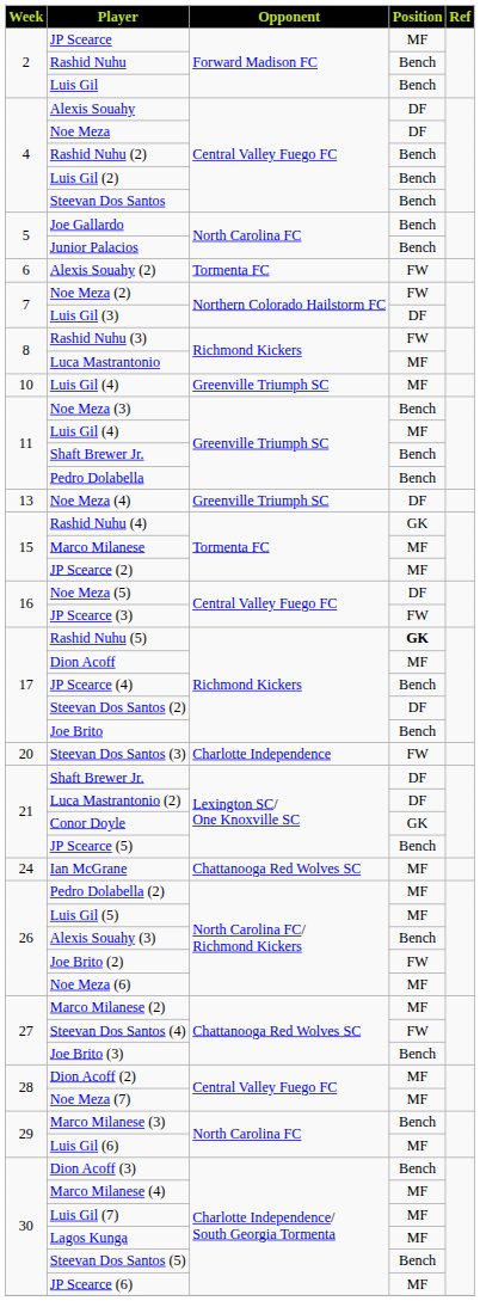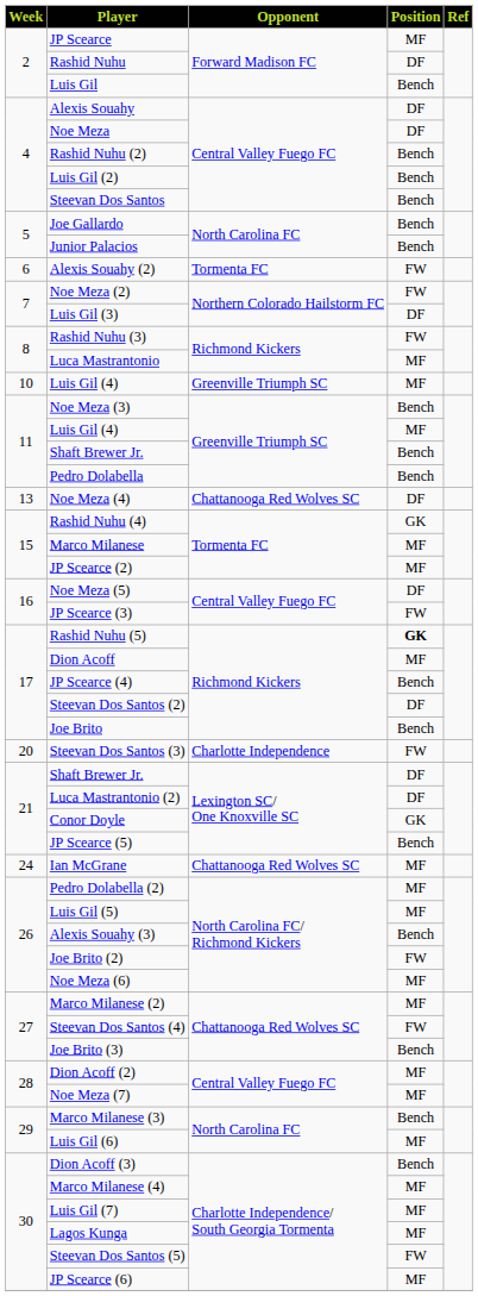 <table class=wikitable>
 <tr>
 <th style="background-color:#010101; color:#BDDF28;" scope=col>Week</th>
 <th style="background-color:#010101; color:#BDDF28;" scope=col>Player</th>
 <th style="background-color:#010101; color:#BDDF28;" scope=col>Opponent</th>
 <th style="background-color:#010101; color:#BDDF28;" scope=col>Position</th>
 <th style="background-color:#010101; color:#BDDF28;" scope=col>Ref</th>
 </tr>
 <tr>
 <td align=center rowspan=3>2</td>
 <td> <a href='#'>JP Scearce</a></td>
 <td rowspan=3><a href='#'>Forward Madison FC</a></td>
 <td align=center>MF</td>
 <td align=center rowspan=3></td>
 </tr>
 <tr>
 <td> <a href='#'>Rashid Nuhu</a></td>
-<td align=center>Bench</td>
+<td align=center>DF</td>
 </tr>
 <tr>
 <td> <a href='#'>Luis Gil</a></td>
 <td align=center>Bench</td>
 </tr>
 <tr>
 <td align=center rowspan=5>4</td>
 <td> <a href='#'>Alexis Souahy</a></td>
 <td rowspan=5><a href='#'>Central Valley Fuego FC</a></td>
 <td align=center>DF</td>
 <td align=center rowspan=5></td>
 </tr>
 <tr>
 <td> <a href='#'>Noe Meza</a></td>
 <td align=center>DF</td>
 </tr>
 <tr>
 <td> <a href='#'>Rashid Nuhu</a> (2)</td>
 <td align=center>Bench</td>
 </tr>
 <tr>
 <td> <a href='#'>Luis Gil</a> (2)</td>
 <td align=center>Bench</td>
 </tr>
 <tr>
 <td> <a href='#'>Steevan Dos Santos</a></td>
 <td align=center>Bench</td>
 </tr>
 <tr>
 <td align=center rowspan=2>5</td>
 <td> <a href='#'>Joe Gallardo</a></td>
 <td rowspan=2><a href='#'>North Carolina FC</a></td>
 <td align=center>Bench</td>
 <td align=center rowspan=2></td>
 </tr>
 <tr>
 <td> <a href='#'>Junior Palacios</a></td>
 <td align=center>Bench</td>
 </tr>
 <tr>
 <td align=center>6</td>
 <td> <a href='#'>Alexis Souahy</a> (2)</td>
 <td><a href='#'>Tormenta FC</a></td>
 <td align=center>FW</td>
 <td align=center></td>
 </tr>
 <tr>
 <td align=center rowspan=2>7</td>
 <td> <a href='#'>Noe Meza</a> (2)</td>
 <td rowspan=2><a href='#'>Northern Colorado Hailstorm FC</a></td>
 <td align=center>FW</td>
 <td align=center rowspan=2></td>
 </tr>
 <tr>
 <td> <a href='#'>Luis Gil</a> (3)</td>
 <td align=center>DF</td>
 </tr>
 <tr>
 <td align=center rowspan=2>8</td>
 <td> <a href='#'>Rashid Nuhu</a> (3)</td>
 <td rowspan=2><a href='#'>Richmond Kickers</a></td>
 <td align=center>FW</td>
 <td align=center rowspan=2></td>
 </tr>
 <tr>
 <td> <a href='#'>Luca Mastrantonio</a></td>
 <td align=center>MF</td>
 </tr>
 <tr>
 <td align=center>10</td>
 <td> <a href='#'>Luis Gil</a> (4)</td>
 <td><a href='#'>Greenville Triumph SC</a></td>
 <td align=center>MF</td>
 <td align=center></td>
 </tr>
 <tr>
 <td align=center rowspan=4>11</td>
 <td> <a href='#'>Noe Meza</a> (3)</td>
 <td rowspan=4><a href='#'>Greenville Triumph SC</a></td>
 <td align=center>Bench</td>
 <td align=center rowspan=4></td>
 </tr>
 <tr>
 <td> <a href='#'>Luis Gil</a> (4)</td>
 <td align=center>MF</td>
 </tr>
 <tr>
 <td> <a href='#'>Shaft Brewer Jr.</a></td>
 <td align=center>Bench</td>
 </tr>
 <tr>
 <td> <a href='#'>Pedro Dolabella</a></td>
 <td align=center>Bench</td>
 </tr>
 <tr>
 <td align=center>13</td>
 <td> <a href='#'>Noe Meza</a> (4)</td>
-<td><a href='#'>Greenville Triumph SC</a></td>
+<td><a href='#'>Chattanooga Red Wolves SC</a></td>
 <td align=center>DF</td>
 <td align=center></td>
 </tr>
 <tr>
 <td align=center rowspan=3>15</td>
 <td> <a href='#'>Rashid Nuhu</a> (4)</td>
 <td rowspan=3><a href='#'>Tormenta FC</a></td>
 <td align=center>GK</td>
 <td align=center rowspan=3></td>
 </tr>
 <tr>
 <td> <a href='#'>Marco Milanese</a></td>
 <td align=center>MF</td>
 </tr>
 <tr>
 <td> <a href='#'>JP Scearce</a> (2)</td>
 <td align=center>MF</td>
 </tr>
 <tr>
 <td align=center rowspan=2>16</td>
 <td> <a href='#'>Noe Meza</a> (5)</td>
 <td rowspan=2><a href='#'>Central Valley Fuego FC</a></td>
 <td align=center>DF</td>
 <td align=center rowspan=2></td>
 </tr>
 <tr>
 <td> <a href='#'>JP Scearce</a> (3)</td>
 <td align=center>FW</td>
 </tr>
 <tr>
 <td align=center rowspan=5>17</td>
 <td> <a href='#'>Rashid Nuhu</a> (5)</td>
 <td rowspan=5><a href='#'>Richmond Kickers</a></td>
 <td align=center><strong>GK</strong></td>
 <td align=center rowspan=5></td>
 </tr>
 <tr>
 <td> <a href='#'>Dion Acoff</a></td>
 <td align=center>MF</td>
 </tr>
 <tr>
 <td> <a href='#'>JP Scearce</a> (4)</td>
 <td align=center>Bench</td>
 </tr>
 <tr>
 <td> <a href='#'>Steevan Dos Santos</a> (2)</td>
 <td align=center>DF</td>
 </tr>
 <tr>
 <td> <a href='#'>Joe Brito</a></td>
 <td align=center>Bench</td>
 </tr>
 <tr>
 <td align=center>20</td>
 <td> <a href='#'>Steevan Dos Santos</a> (3)</td>
 <td><a href='#'>Charlotte Independence</a></td>
 <td align=center>FW</td>
 <td align=center></td>
 </tr>
 <tr>
 <td align=center rowspan=4>21</td>
 <td> <a href='#'>Shaft Brewer Jr.</a></td>
 <td rowspan=4><a href='#'>Lexington SC</a>/<br><a href='#'>One Knoxville SC</a></td>
 <td align=center>DF</td>
 <td align=center rowspan=4></td>
 </tr>
 <tr>
 <td> <a href='#'>Luca Mastrantonio</a> (2)</td>
 <td align=center>DF</td>
 </tr>
 <tr>
 <td> <a href='#'>Conor Doyle</a></td>
 <td align=center>GK</td>
 </tr>
 <tr>
 <td> <a href='#'>JP Scearce</a> (5)</td>
 <td align=center>Bench</td>
 </tr>
 <tr>
 <td align=center>24</td>
 <td> <a href='#'>Ian McGrane</a></td>
 <td><a href='#'>Chattanooga Red Wolves SC</a></td>
 <td align=center>MF</td>
 <td align=center></td>
 </tr>
 <tr>
 <td align=center rowspan=5>26</td>
 <td> <a href='#'>Pedro Dolabella</a> (2)</td>
 <td rowspan=5><a href='#'>North Carolina FC</a>/<br><a href='#'>Richmond Kickers</a></td>
 <td align=center>MF</td>
 <td align=center rowspan=5></td>
 </tr>
 <tr>
 <td> <a href='#'>Luis Gil</a> (5)</td>
 <td align=center>MF</td>
 </tr>
 <tr>
 <td> <a href='#'>Alexis Souahy</a> (3)</td>
 <td align=center>Bench</td>
 </tr>
 <tr>
 <td> <a href='#'>Joe Brito</a> (2)</td>
 <td align=center>FW</td>
 </tr>
 <tr>
 <td> <a href='#'>Noe Meza</a> (6)</td>
 <td align=center>MF</td>
 </tr>
 <tr>
 <td align=center rowspan=3>27</td>
 <td> <a href='#'>Marco Milanese</a> (2)</td>
 <td rowspan=3><a href='#'>Chattanooga Red Wolves SC</a></td>
 <td align=center>MF</td>
 <td align=center rowspan=3></td>
 </tr>
 <tr>
 <td> <a href='#'>Steevan Dos Santos</a> (4)</td>
 <td align=center>FW</td>
 </tr>
 <tr>
 <td> <a href='#'>Joe Brito</a> (3)</td>
 <td align=center>Bench</td>
 </tr>
 <tr>
 <td align=center rowspan=2>28</td>
 <td> <a href='#'>Dion Acoff</a> (2)</td>
 <td rowspan=2><a href='#'>Central Valley Fuego FC</a></td>
 <td align=center>MF</td>
 <td align=center rowspan=2></td>
 </tr>
 <tr>
 <td> <a href='#'>Noe Meza</a> (7)</td>
 <td align=center>MF</td>
 </tr>
 <tr>
 <td align=center rowspan=2>29</td>
 <td> <a href='#'>Marco Milanese</a> (3)</td>
 <td rowspan=2><a href='#'>North Carolina FC</a></td>
 <td align=center>Bench</td>
 <td align=center rowspan=2></td>
 </tr>
 <tr>
 <td> <a href='#'>Luis Gil</a> (6)</td>
 <td align=center>MF</td>
 </tr>
 <tr>
 <td align=center rowspan=6>30</td>
 <td> <a href='#'>Dion Acoff</a> (3)</td>
 <td rowspan=6><a href='#'>Charlotte Independence</a>/<br><a href='#'>South Georgia Tormenta</a></td>
 <td align=center>Bench</td>
 <td align=center rowspan=6></td>
 </tr>
 <tr>
 <td> <a href='#'>Marco Milanese</a> (4)</td>
 <td align=center>MF</td>
 </tr>
 <tr>
 <td> <a href='#'>Luis Gil</a> (7)</td>
 <td align=center>MF</td>
 </tr>
 <tr>
 <td> <a href='#'>Lagos Kunga</a></td>
 <td align=center>MF</td>
 </tr>
 <tr>
 <td> <a href='#'>Steevan Dos Santos</a> (5)</td>
-<td align=center>Bench</td>
+<td align=center>FW</td>
 </tr>
 <tr>
 <td> <a href='#'>JP Scearce</a> (6)</td>
 <td align=center>MF</td>
 </tr>
 <tr>
 </tr>
 </table>
